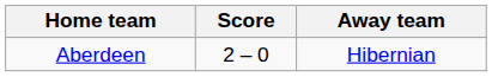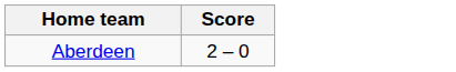 <table class="wikitable" style="text-align: center">
 <tr>
 <th width=140>Home team</th>
 <th width=70>Score</th>
-<th width=140>Away team</th>
 </tr>
 <tr>
 <td><a href='#'>Aberdeen</a></td>
 <td>2 – 0</td>
-<td><a href='#'>Hibernian</a></td>
 </tr>
 </table>
